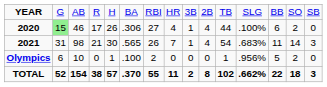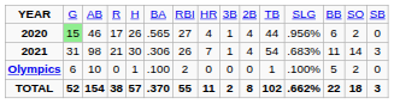 <table class="wikitable">
 <tr align=center>
 <td><strong>YEAR</strong></td>
 <td><a href='#'>G</a></td>
 <td><a href='#'>AB</a></td>
 <td><a href='#'>R</a></td>
 <td><a href='#'>H</a></td>
 <td><a href='#'>BA</a></td>
 <td><a href='#'>RBI</a></td>
 <td><a href='#'>HR</a></td>
 <td><a href='#'>3B</a></td>
 <td><a href='#'>2B</a></td>
 <td><a href='#'>TB</a></td>
 <td><a href='#'>SLG</a></td>
 <td><a href='#'>BB</a></td>
 <td><a href='#'>SO</a></td>
 <td><a href='#'>SB</a></td>
 </tr>
 <tr align=center>
 <td><strong>2020</strong></td>
 <td style="background: lightgreen;">15</td>
 <td>46</td>
 <td>17</td>
 <td>26</td>
-<td>.306</td>
+<td>.565</td>
 <td>27</td>
 <td>4</td>
 <td>1</td>
 <td>4</td>
 <td>44</td>
-<td>.100%</td>
+<td>.956%</td>
 <td>6</td>
 <td>2</td>
 <td>0</td>
 </tr>
 <tr align=center>
 <td><strong>2021</strong></td>
 <td>31</td>
 <td>98</td>
 <td>21</td>
 <td>30</td>
-<td>.565</td>
+<td>.306</td>
 <td>26</td>
 <td>7</td>
 <td>1</td>
 <td>4</td>
 <td>54</td>
 <td>.683%</td>
 <td>11</td>
 <td>14</td>
 <td>3</td>
 </tr>
 <tr align=center>
 <td><strong><a href='#'>Olympics</a></strong></td>
 <td>6</td>
 <td>10</td>
 <td>0</td>
 <td>1</td>
 <td>.100</td>
 <td>2</td>
 <td>0</td>
 <td>0</td>
 <td>0</td>
 <td>1</td>
-<td>.956%</td>
+<td>.100%</td>
 <td>5</td>
 <td>2</td>
 <td>0</td>
 </tr>
 <tr align=center>
 <td><strong>TOTAL</strong></td>
 <td><strong>52</strong></td>
 <td><strong>154</strong></td>
 <td><strong>38</strong></td>
 <td><strong>57</strong></td>
 <td><strong>.370</strong></td>
 <td><strong>55</strong></td>
 <td><strong>11</strong></td>
 <td><strong>2</strong></td>
 <td><strong>8</strong></td>
 <td><strong>102</strong></td>
 <td><strong>.662%</strong></td>
 <td><strong>22</strong></td>
 <td><strong>18</strong></td>
 <td><strong>3</strong></td>
 </tr>
 </table>
